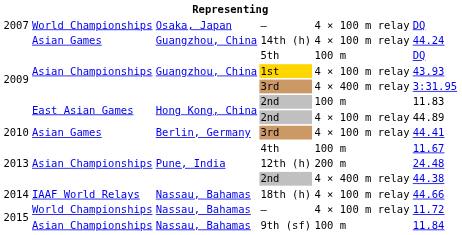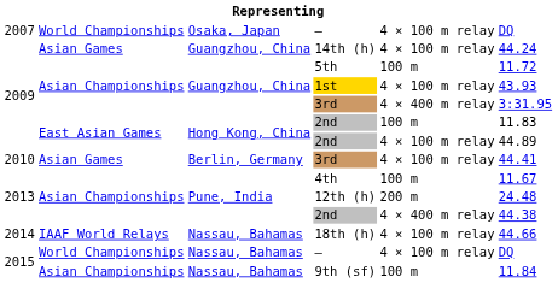 <table>
 <tr>
 <th colspan="6">Representing </th>
 </tr>
 <tr>
 <td>2007</td>
 <td><a href='#'>World Championships</a></td>
 <td><a href='#'>Osaka, Japan</a></td>
 <td>–</td>
 <td>4 × 100 m relay</td>
 <td><a href='#'>DQ</a></td>
 </tr>
 <tr>
 <td rowspan=6>2009</td>
 <td><a href='#'>Asian Games</a></td>
 <td><a href='#'>Guangzhou, China</a></td>
 <td>14th (h)</td>
 <td>4 × 100 m relay</td>
 <td><a href='#'>44.24</a></td>
 </tr>
 <tr>
 <td rowspan=3><a href='#'>Asian Championships</a></td>
 <td rowspan=3><a href='#'>Guangzhou, China</a></td>
 <td>5th</td>
 <td>100 m</td>
-<td><a href='#'>DQ</a></td>
+<td><a href='#'>11.72</a></td>
 </tr>
 <tr>
 <td bgcolor=gold>1st</td>
 <td>4 × 100 m relay</td>
 <td><a href='#'>43.93</a></td>
 </tr>
 <tr>
 <td bgcolor=cc9966>3rd</td>
 <td>4 × 400 m relay</td>
 <td><a href='#'>3:31.95</a></td>
 </tr>
 <tr>
 <td rowspan=2><a href='#'>East Asian Games</a></td>
 <td rowspan=2><a href='#'>Hong Kong, China</a></td>
 <td bgcolor=silver>2nd</td>
 <td>100 m</td>
 <td>11.83</td>
 </tr>
 <tr>
 <td bgcolor=silver>2nd</td>
 <td>4 × 100 m relay</td>
 <td>44.89</td>
 </tr>
 <tr>
 <td>2010</td>
 <td><a href='#'>Asian Games</a></td>
 <td><a href='#'>Berlin, Germany</a></td>
 <td bgcolor=cc9966>3rd</td>
 <td>4 × 100 m relay</td>
 <td><a href='#'>44.41</a></td>
 </tr>
 <tr>
 <td rowspan=3>2013</td>
 <td rowspan=3><a href='#'>Asian Championships</a></td>
 <td rowspan=3><a href='#'>Pune, India</a></td>
 <td>4th</td>
 <td>100 m</td>
 <td><a href='#'>11.67</a></td>
 </tr>
 <tr>
 <td>12th (h)</td>
 <td>200 m</td>
 <td><a href='#'>24.48</a></td>
 </tr>
 <tr>
 <td bgcolor=silver>2nd</td>
 <td>4 × 400 m relay</td>
 <td><a href='#'>44.38</a></td>
 </tr>
 <tr>
 <td>2014</td>
 <td><a href='#'>IAAF World Relays</a></td>
 <td><a href='#'>Nassau, Bahamas</a></td>
 <td>18th (h)</td>
 <td>4 × 100 m relay</td>
 <td><a href='#'>44.66</a></td>
 </tr>
 <tr>
 <td rowspan=2>2015</td>
 <td><a href='#'>World Championships</a></td>
 <td><a href='#'>Nassau, Bahamas</a></td>
 <td>–</td>
 <td>4 × 100 m relay</td>
-<td><a href='#'>11.72</a></td>
+<td><a href='#'>DQ</a></td>
 </tr>
 <tr>
 <td><a href='#'>Asian Championships</a></td>
 <td><a href='#'>Nassau, Bahamas</a></td>
 <td>9th (sf)</td>
 <td>100 m</td>
 <td><a href='#'>11.84</a></td>
 </tr>
 </table>
